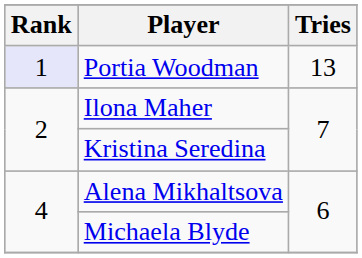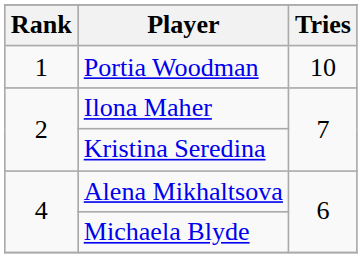 <table class="wikitable sortable">
 <tr>
 </tr>
 <tr>
 <th>Rank</th>
 <th>Player</th>
 <th>Tries</th>
 </tr>
 <tr>
-<td align=center style="background: lavender;">1</td>
+<td align=center>1</td>
 <td> <a href='#'>Portia Woodman</a></td>
-<td align=center>13</td>
+<td align=center>10</td>
 </tr>
 <tr>
 <td align=center rowspan=2>2</td>
 <td> <a href='#'>Ilona Maher</a></td>
 <td align=center rowspan=2>7</td>
 </tr>
 <tr>
 <td> <a href='#'>Kristina Seredina</a></td>
 </tr>
 <tr>
 <td align=center rowspan=2>4</td>
 <td> <a href='#'>Alena Mikhaltsova</a></td>
 <td align=center rowspan=2>6</td>
 </tr>
 <tr>
 <td> <a href='#'>Michaela Blyde</a></td>
 </tr>
 <tr>
 </tr>
 </table>
